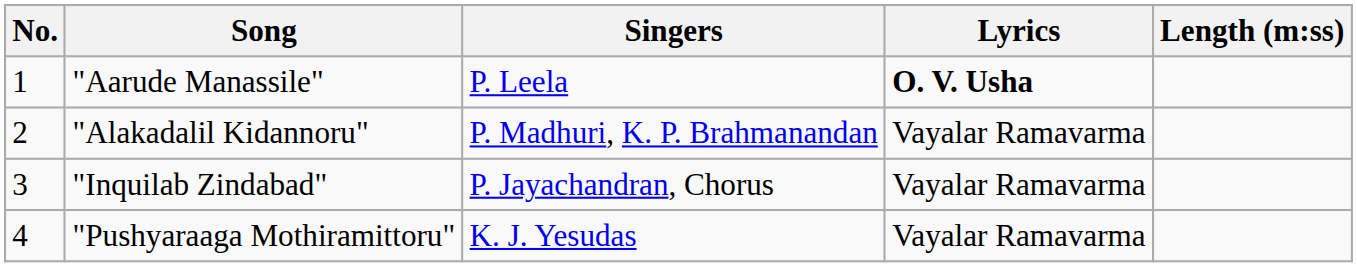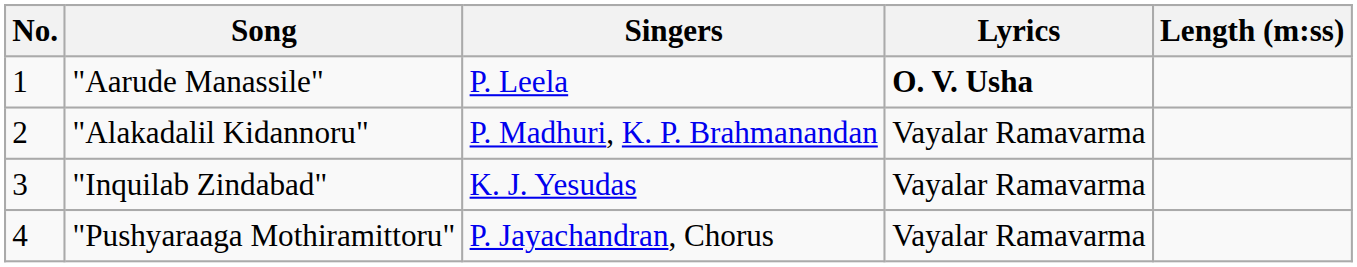 <table class="wikitable" style="font-size:95%;">
 <tr>
 <th>No.</th>
 <th>Song</th>
 <th>Singers</th>
 <th>Lyrics</th>
 <th>Length (m:ss)</th>
 </tr>
 <tr>
 <td>1</td>
 <td>"Aarude Manassile"</td>
 <td><a href='#'>P. Leela</a></td>
 <td><strong>O. V. Usha</strong></td>
 <td></td>
 </tr>
 <tr>
 <td>2</td>
 <td>"Alakadalil Kidannoru"</td>
 <td><a href='#'>P. Madhuri</a>, <a href='#'>K. P. Brahmanandan</a></td>
 <td>Vayalar Ramavarma</td>
 <td></td>
 </tr>
 <tr>
 <td>3</td>
 <td>"Inquilab Zindabad"</td>
-<td><a href='#'>P. Jayachandran</a>, Chorus</td>
+<td><a href='#'>K. J. Yesudas</a></td>
 <td>Vayalar Ramavarma</td>
 <td></td>
 </tr>
 <tr>
 <td>4</td>
 <td>"Pushyaraaga Mothiramittoru"</td>
-<td><a href='#'>K. J. Yesudas</a></td>
+<td><a href='#'>P. Jayachandran</a>, Chorus</td>
 <td>Vayalar Ramavarma</td>
 <td></td>
 </tr>
 </table>
